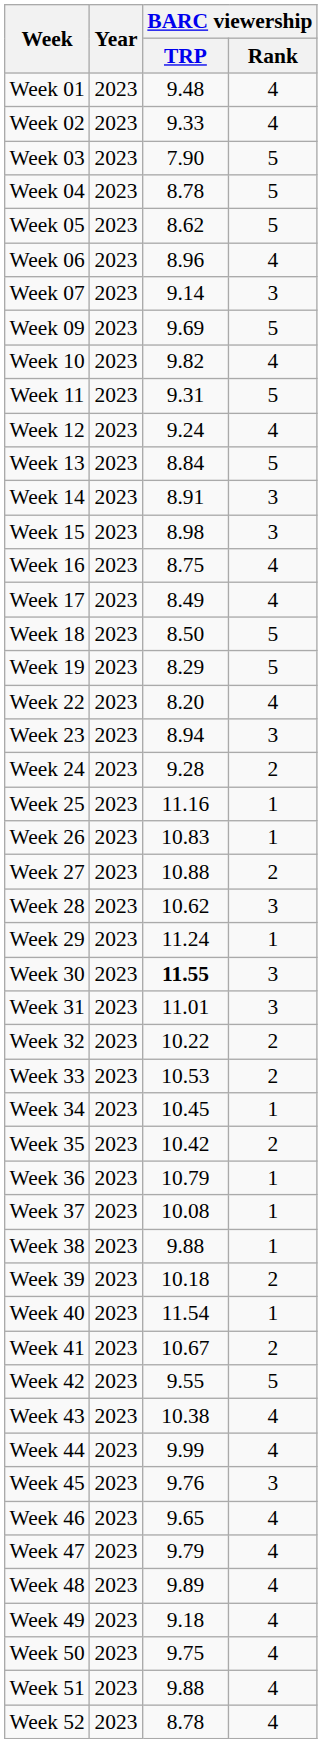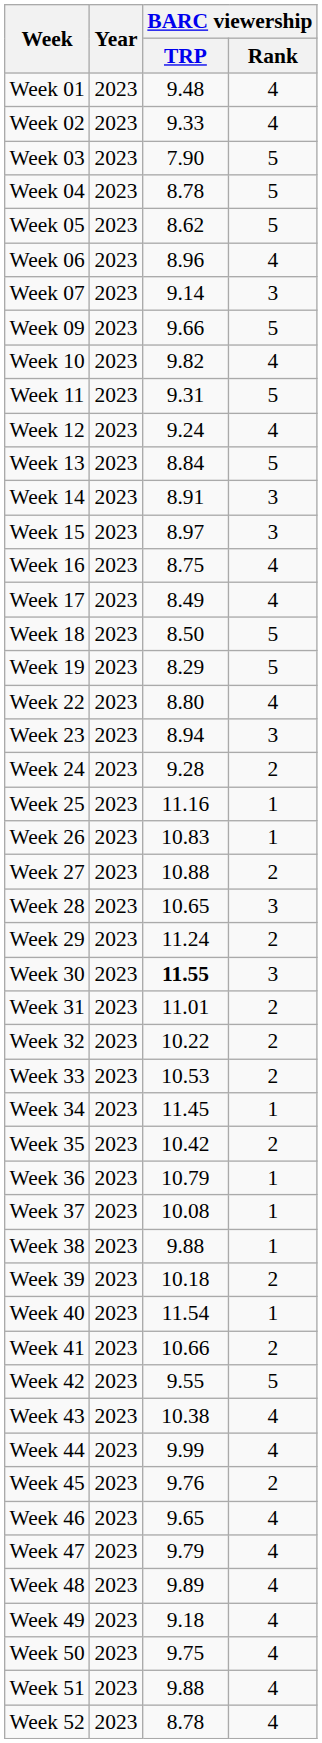 <table class="wikitable sortable" style="text-align:center">
 <tr>
 <th rowspan="2">Week</th>
 <th rowspan="2">Year</th>
 <th colspan="2"><a href='#'>BARC</a> viewership</th>
 </tr>
 <tr>
 <th><a href='#'>TRP</a></th>
 <th>Rank</th>
 </tr>
 <tr>
 <td>Week 01</td>
 <td>2023</td>
 <td>9.48</td>
 <td>4</td>
 </tr>
 <tr>
 <td>Week 02</td>
 <td>2023</td>
 <td>9.33</td>
 <td>4</td>
 </tr>
 <tr>
 <td>Week 03</td>
 <td>2023</td>
 <td>7.90</td>
 <td>5</td>
 </tr>
 <tr>
 <td>Week 04</td>
 <td>2023</td>
 <td>8.78</td>
 <td>5</td>
 </tr>
 <tr>
 <td>Week 05</td>
 <td>2023</td>
 <td>8.62</td>
 <td>5</td>
 </tr>
 <tr>
 <td>Week 06</td>
 <td>2023</td>
 <td>8.96</td>
 <td>4</td>
 </tr>
 <tr>
 <td>Week 07</td>
 <td>2023</td>
 <td>9.14</td>
 <td>3</td>
 </tr>
 <tr>
 <td>Week 09</td>
 <td>2023</td>
-<td>9.69</td>
+<td>9.66</td>
 <td>5</td>
 </tr>
 <tr>
 <td>Week 10</td>
 <td>2023</td>
 <td>9.82</td>
 <td>4</td>
 </tr>
 <tr>
 <td>Week 11</td>
 <td>2023</td>
 <td>9.31</td>
 <td>5</td>
 </tr>
 <tr>
 <td>Week 12</td>
 <td>2023</td>
 <td>9.24</td>
 <td>4</td>
 </tr>
 <tr>
 <td>Week 13</td>
 <td>2023</td>
 <td>8.84</td>
 <td>5</td>
 </tr>
 <tr>
 <td>Week 14</td>
 <td>2023</td>
 <td>8.91</td>
 <td>3</td>
 </tr>
 <tr>
 <td>Week 15</td>
 <td>2023</td>
-<td>8.98</td>
+<td>8.97</td>
 <td>3</td>
 </tr>
 <tr>
 <td>Week 16</td>
 <td>2023</td>
 <td>8.75</td>
 <td>4</td>
 </tr>
 <tr>
 <td>Week 17</td>
 <td>2023</td>
 <td>8.49</td>
 <td>4</td>
 </tr>
 <tr>
 <td>Week 18</td>
 <td>2023</td>
 <td>8.50</td>
 <td>5</td>
 </tr>
 <tr>
 <td>Week 19</td>
 <td>2023</td>
 <td>8.29</td>
 <td>5</td>
 </tr>
 <tr>
 <td>Week 22</td>
 <td>2023</td>
-<td>8.20</td>
+<td>8.80</td>
 <td>4</td>
 </tr>
 <tr>
 <td>Week 23</td>
 <td>2023</td>
 <td>8.94</td>
 <td>3</td>
 </tr>
 <tr>
 <td>Week 24</td>
 <td>2023</td>
 <td>9.28</td>
 <td>2</td>
 </tr>
 <tr>
 <td>Week 25</td>
 <td>2023</td>
 <td>11.16</td>
 <td>1</td>
 </tr>
 <tr>
 <td>Week 26</td>
 <td>2023</td>
 <td>10.83</td>
 <td>1</td>
 </tr>
 <tr>
 <td>Week 27</td>
 <td>2023</td>
 <td>10.88</td>
 <td>2</td>
 </tr>
 <tr>
 <td>Week 28</td>
 <td>2023</td>
-<td>10.62</td>
+<td>10.65</td>
 <td>3</td>
 </tr>
 <tr>
 <td>Week 29</td>
 <td>2023</td>
 <td>11.24</td>
-<td>1</td>
+<td>2</td>
 </tr>
 <tr>
 <td>Week 30</td>
 <td>2023</td>
 <td><strong>11.55</strong></td>
 <td>3</td>
 </tr>
 <tr>
 <td>Week 31</td>
 <td>2023</td>
 <td>11.01</td>
-<td>3</td>
+<td>2</td>
 </tr>
 <tr>
 <td>Week 32</td>
 <td>2023</td>
 <td>10.22</td>
 <td>2</td>
 </tr>
 <tr>
 <td>Week 33</td>
 <td>2023</td>
 <td>10.53</td>
 <td>2</td>
 </tr>
 <tr>
 <td>Week 34</td>
 <td>2023</td>
-<td>10.45</td>
+<td>11.45</td>
 <td>1</td>
 </tr>
 <tr>
 <td>Week 35</td>
 <td>2023</td>
 <td>10.42</td>
 <td>2</td>
 </tr>
 <tr>
 <td>Week 36</td>
 <td>2023</td>
 <td>10.79</td>
 <td>1</td>
 </tr>
 <tr>
 <td>Week 37</td>
 <td>2023</td>
 <td>10.08</td>
 <td>1</td>
 </tr>
 <tr>
 <td>Week 38</td>
 <td>2023</td>
 <td>9.88</td>
 <td>1</td>
 </tr>
 <tr>
 <td>Week 39</td>
 <td>2023</td>
 <td>10.18</td>
 <td>2</td>
 </tr>
 <tr>
 <td>Week 40</td>
 <td>2023</td>
 <td>11.54</td>
 <td>1</td>
 </tr>
 <tr>
 <td>Week 41</td>
 <td>2023</td>
-<td>10.67</td>
+<td>10.66</td>
 <td>2</td>
 </tr>
 <tr>
 <td>Week 42</td>
 <td>2023</td>
 <td>9.55</td>
 <td>5</td>
 </tr>
 <tr>
 <td>Week 43</td>
 <td>2023</td>
 <td>10.38</td>
 <td>4</td>
 </tr>
 <tr>
 <td>Week 44</td>
 <td>2023</td>
 <td>9.99</td>
 <td>4</td>
 </tr>
 <tr>
 <td>Week 45</td>
 <td>2023</td>
 <td>9.76</td>
-<td>3</td>
+<td>2</td>
 </tr>
 <tr>
 <td>Week 46</td>
 <td>2023</td>
 <td>9.65</td>
 <td>4</td>
 </tr>
 <tr>
 <td>Week 47</td>
 <td>2023</td>
 <td>9.79</td>
 <td>4</td>
 </tr>
 <tr>
 <td>Week 48</td>
 <td>2023</td>
 <td>9.89</td>
 <td>4</td>
 </tr>
 <tr>
 <td>Week 49</td>
 <td>2023</td>
 <td>9.18</td>
 <td>4</td>
 </tr>
 <tr>
 <td>Week 50</td>
 <td>2023</td>
 <td>9.75</td>
 <td>4</td>
 </tr>
 <tr>
 <td>Week 51</td>
 <td>2023</td>
 <td>9.88</td>
 <td>4</td>
 </tr>
 <tr>
 <td>Week 52</td>
 <td>2023</td>
 <td>8.78</td>
 <td>4</td>
 </tr>
 </table>
